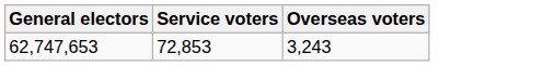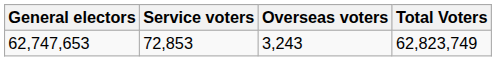 <table class="wikitable sortable" style="font-size:95%;">
 <tr style="background:#ccc; text-align:center;">
 <th>General electors</th>
 <th>Service voters</th>
 <th>Overseas voters</th>
+<th>Total Voters</th>
 </tr>
 <tr>
 <td>62,747,653</td>
 <td>72,853</td>
 <td>3,243</td>
+<td>62,823,749</td>
 </tr>
 </table>
